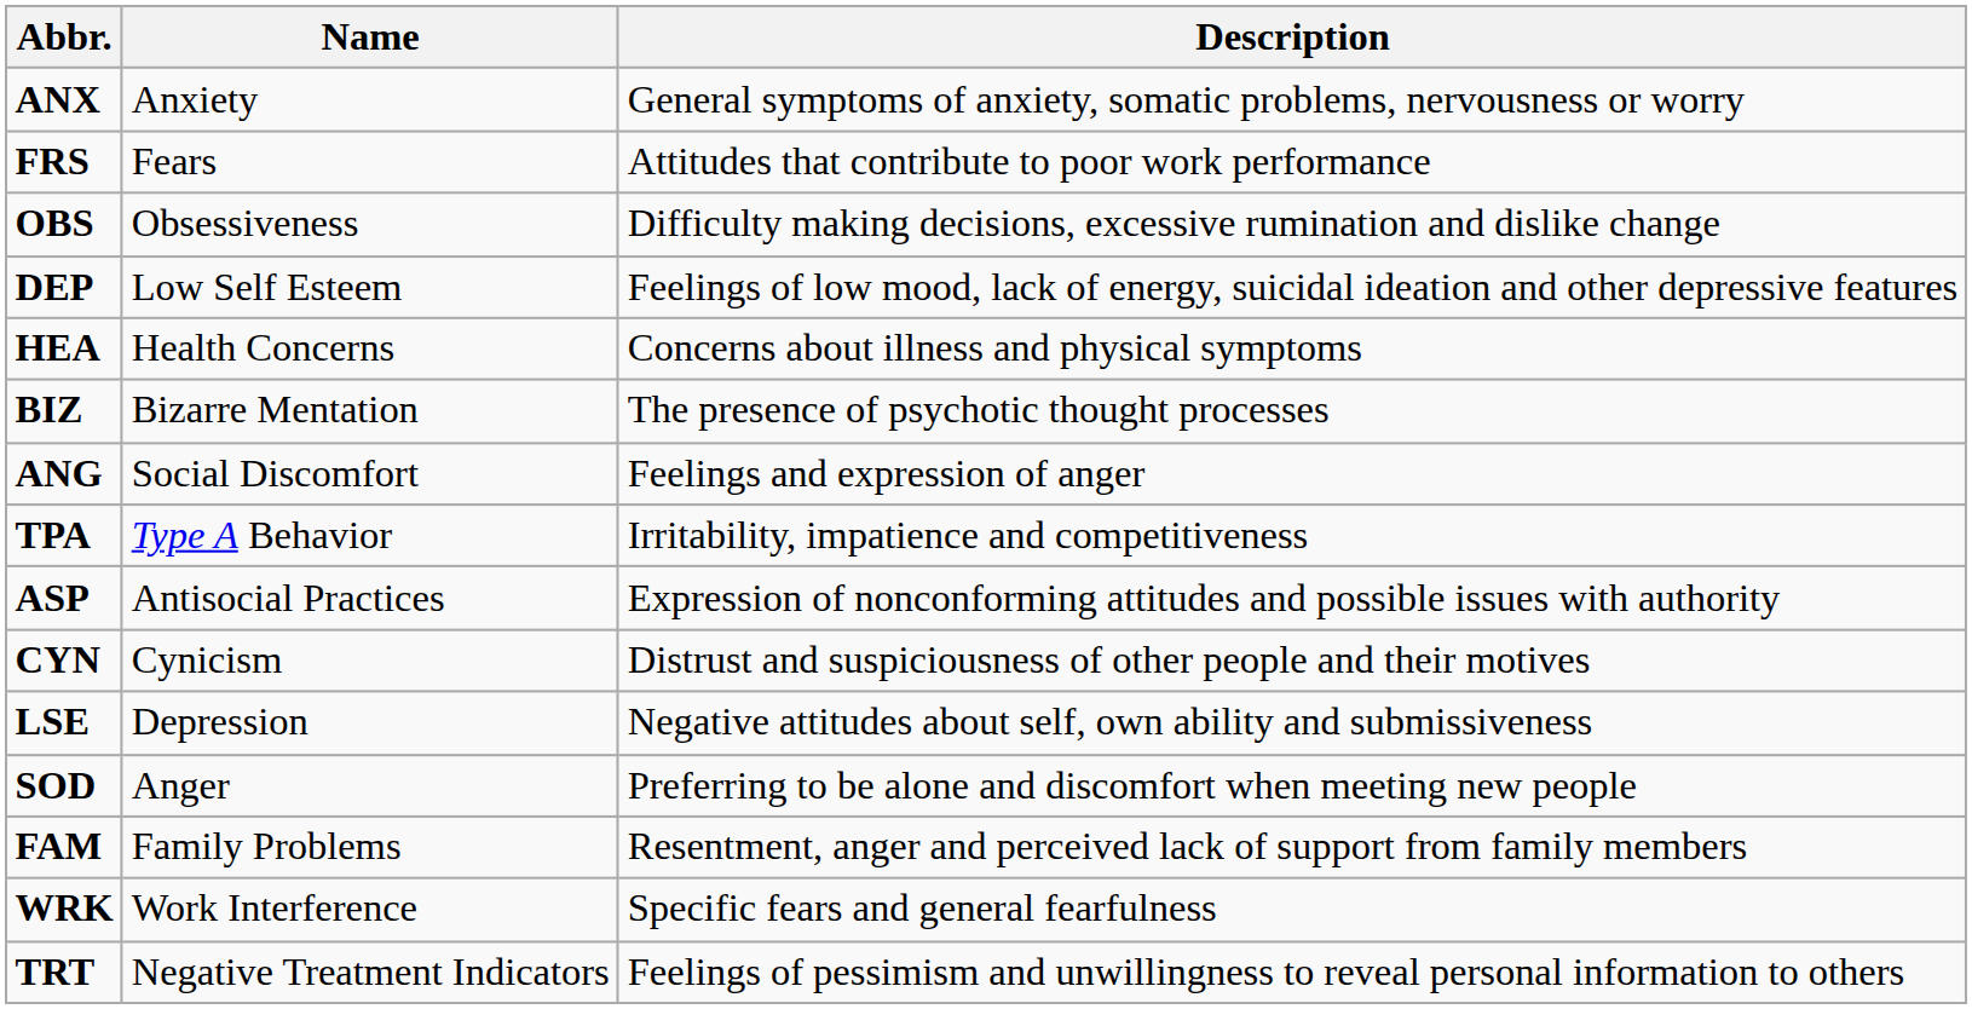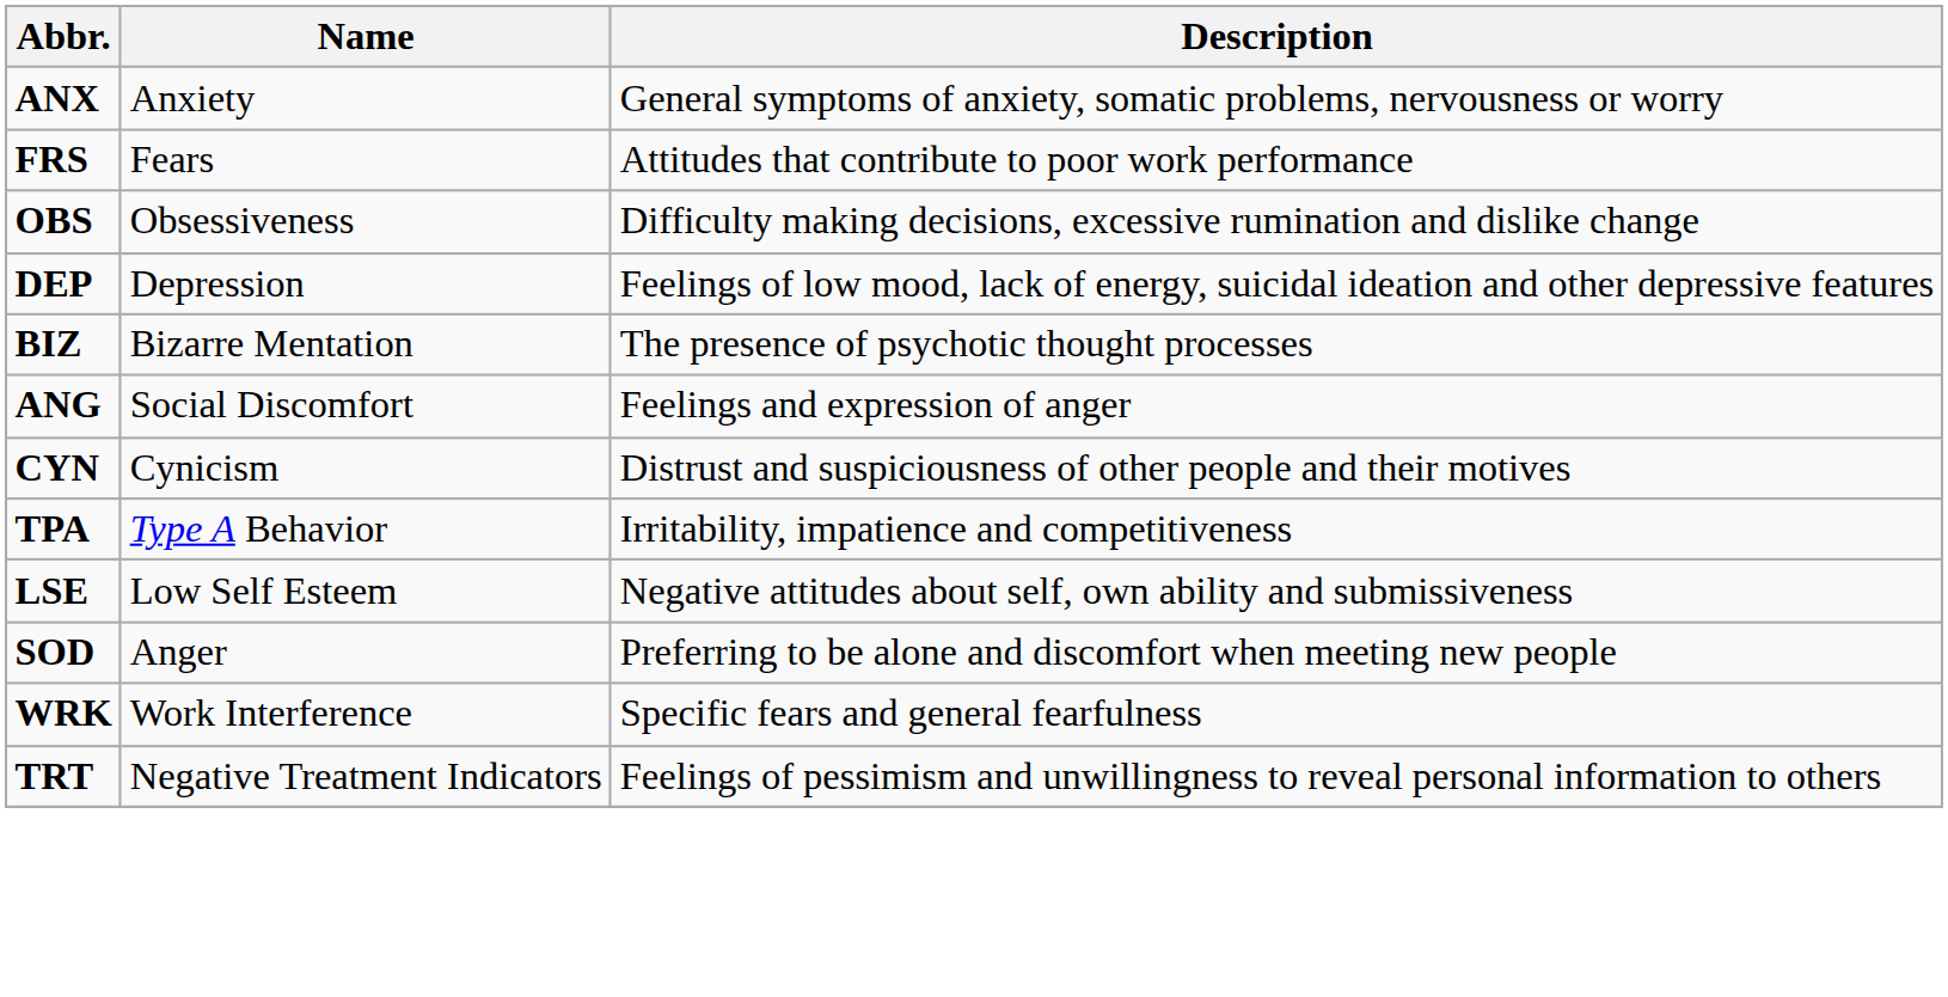 <table class="wikitable">
 <tr>
 <th><strong>Abbr.</strong></th>
 <th>Name</th>
 <th>Description</th>
 </tr>
 <tr>
 <td><strong>ANX</strong></td>
 <td>Anxiety</td>
 <td>General symptoms of anxiety, somatic problems, nervousness or worry</td>
 </tr>
 <tr>
 <td><strong>FRS</strong></td>
 <td>Fears</td>
 <td>Attitudes that contribute to poor work performance</td>
 </tr>
 <tr>
 <td><strong>OBS</strong></td>
 <td>Obsessiveness</td>
 <td>Difficulty making decisions, excessive rumination and dislike change</td>
 </tr>
 <tr>
 <td><strong>DEP</strong></td>
-<td>Low Self Esteem</td>
+<td>Depression</td>
 <td>Feelings of low mood, lack of energy, suicidal ideation and other depressive features</td>
-</tr>
-<tr>
-<td><strong>HEA</strong></td>
-<td>Health Concerns</td>
-<td>Concerns about illness and physical symptoms</td>
 </tr>
 <tr>
 <td><strong>BIZ</strong></td>
 <td>Bizarre Mentation</td>
 <td>The presence of psychotic thought processes</td>
 </tr>
 <tr>
 <td><strong>ANG</strong></td>
 <td>Social Discomfort</td>
 <td>Feelings and expression of anger</td>
 </tr>
 <tr>
+<td><strong>CYN</strong></td>
+<td>Cynicism</td>
+<td>Distrust and suspiciousness of other people and their motives</td>
+</tr>
+<tr>
 <td><strong>TPA</strong></td>
 <td><em><a href='#'>Type A</a></em> Behavior</td>
 <td>Irritability, impatience and competitiveness</td>
 </tr>
 <tr>
-<td><strong>ASP</strong></td>
-<td>Antisocial Practices</td>
-<td>Expression of nonconforming attitudes and possible issues with authority</td>
-</tr>
-<tr>
-<td><strong>CYN</strong></td>
-<td>Cynicism</td>
-<td>Distrust and suspiciousness of other people and their motives</td>
-</tr>
-<tr>
 <td><strong>LSE</strong></td>
-<td>Depression</td>
+<td>Low Self Esteem</td>
 <td>Negative attitudes about self, own ability and submissiveness</td>
 </tr>
 <tr>
 <td><strong>SOD</strong></td>
 <td>Anger</td>
 <td>Preferring to be alone and discomfort when meeting new people</td>
-</tr>
-<tr>
-<td><strong>FAM</strong></td>
-<td>Family Problems</td>
-<td>Resentment, anger and perceived lack of support from family members</td>
 </tr>
 <tr>
 <td><strong>WRK</strong></td>
 <td>Work Interference</td>
 <td>Specific fears and general fearfulness</td>
 </tr>
 <tr>
 <td><strong>TRT</strong></td>
 <td>Negative Treatment Indicators</td>
 <td>Feelings of pessimism and unwillingness to reveal personal information to others</td>
 </tr>
 <tr>
 </tr>
 </table>
